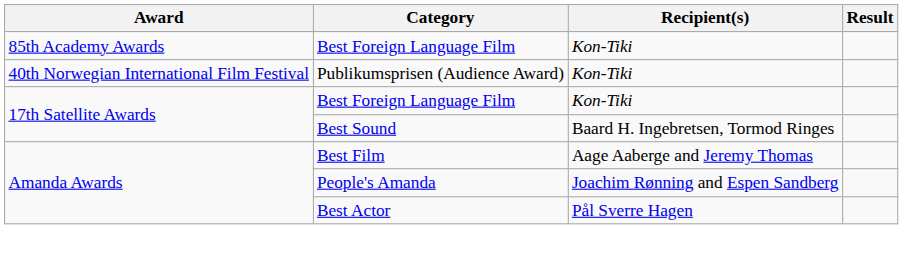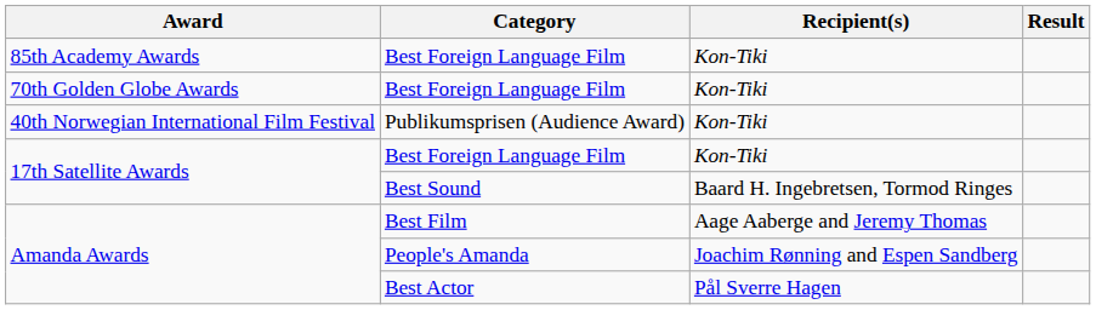 <table class="wikitable">
 <tr>
 <th>Award</th>
 <th>Category</th>
 <th>Recipient(s)</th>
 <th>Result</th>
 </tr>
 <tr>
 <td><a href='#'>85th Academy Awards</a></td>
+<td><a href='#'>Best Foreign Language Film</a></td>
+<td><em>Kon-Tiki</em></td>
+<td></td>
+</tr>
+<tr>
+<td><a href='#'>70th Golden Globe Awards</a></td>
 <td><a href='#'>Best Foreign Language Film</a></td>
 <td><em>Kon-Tiki</em></td>
 <td></td>
 </tr>
 <tr>
 <td><a href='#'>40th Norwegian International Film Festival</a></td>
 <td>Publikumsprisen (Audience Award)</td>
 <td><em>Kon-Tiki</em></td>
 <td></td>
 </tr>
 <tr>
 <td rowspan="2"><a href='#'>17th Satellite Awards</a></td>
 <td><a href='#'>Best Foreign Language Film</a></td>
 <td><em>Kon-Tiki</em></td>
 <td></td>
 </tr>
 <tr>
 <td><a href='#'>Best Sound</a></td>
 <td>Baard H. Ingebretsen, Tormod Ringes</td>
 <td></td>
 </tr>
 <tr>
 <td rowspan="3"><a href='#'>Amanda Awards</a></td>
 <td><a href='#'>Best Film</a></td>
 <td>Aage Aaberge and <a href='#'>Jeremy Thomas</a></td>
 <td></td>
 </tr>
 <tr>
 <td><a href='#'>People's Amanda</a></td>
 <td><a href='#'>Joachim Rønning</a> and <a href='#'>Espen Sandberg</a></td>
 <td></td>
 </tr>
 <tr>
 <td><a href='#'>Best Actor</a></td>
 <td><a href='#'>Pål Sverre Hagen</a></td>
 <td></td>
 </tr>
 </table>
